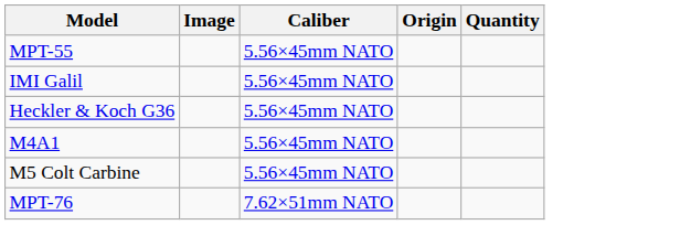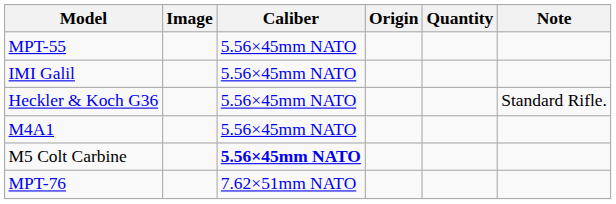 <table class="wikitable">
 <tr>
 <th>Model</th>
 <th>Image</th>
 <th>Caliber</th>
 <th>Origin</th>
 <th>Quantity</th>
+<th>Note</th>
 </tr>
 <tr>
 <td><a href='#'>MPT-55</a></td>
 <td></td>
 <td><a href='#'>5.56×45mm NATO</a></td>
+<td></td>
 <td></td>
 <td></td>
 </tr>
 <tr>
 <td><a href='#'>IMI Galil</a></td>
 <td></td>
 <td><a href='#'>5.56×45mm NATO</a></td>
 <td></td>
 <td></td>
+<td></td>
 </tr>
 <tr>
 <td><a href='#'>Heckler & Koch G36</a></td>
 <td></td>
 <td><a href='#'>5.56×45mm NATO</a></td>
 <td></td>
 <td></td>
+<td>Standard Rifle.</td>
 </tr>
 <tr>
 <td><a href='#'>M4A1</a></td>
 <td></td>
 <td><a href='#'>5.56×45mm NATO</a></td>
 <td></td>
 <td></td>
+<td></td>
 </tr>
 <tr>
 <td>M5 Colt Carbine</td>
 <td></td>
-<td><a href='#'>5.56×45mm NATO</a></td>
+<td><strong><a href='#'>5.56×45mm NATO</a></strong></td>
+<td></td>
 <td></td>
 <td></td>
 </tr>
 <tr>
 <td><a href='#'>MPT-76</a></td>
 <td></td>
 <td><a href='#'>7.62×51mm NATO</a></td>
 <td></td>
 <td></td>
+<td></td>
 </tr>
 </table>
